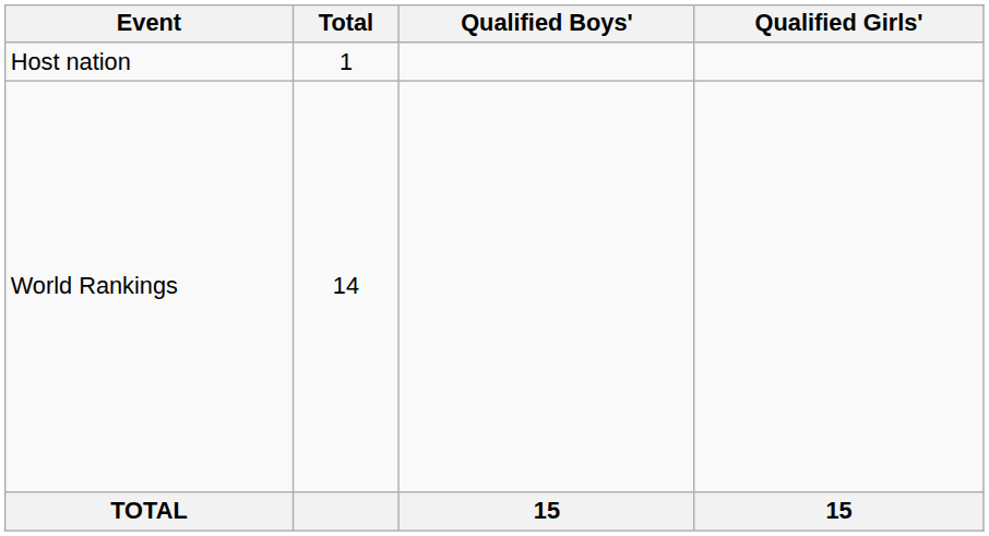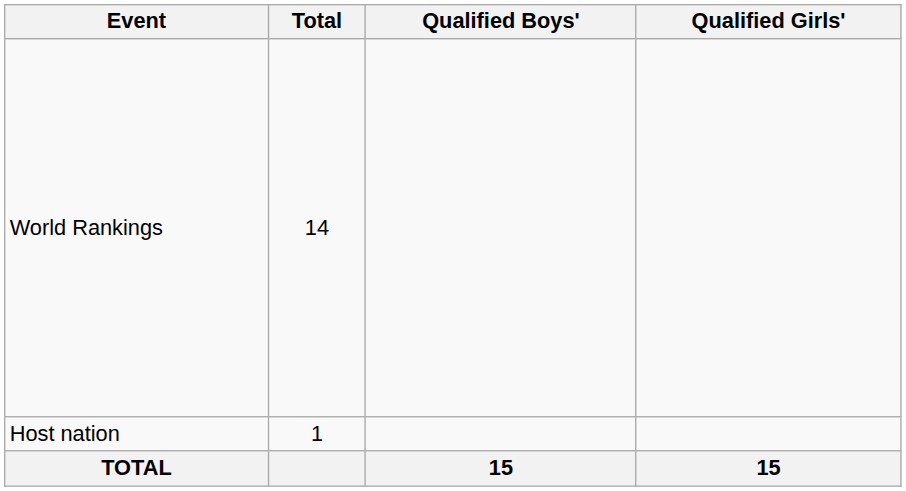 <table class="wikitable" width=660>
 <tr>
 <th>Event</th>
 <th>Total</th>
 <th>Qualified Boys'</th>
 <th>Qualified Girls'</th>
 </tr>
 <tr>
+<td>World Rankings</td>
+<td align="center">14</td>
+<td><br><br><br><br><br><br><br><br><br><br><br><br><br></td>
+<td><br><br><br><br><br><br><br><br><br><br><br><br><br><br><br><s></s></td>
+</tr>
+<tr>
 <td>Host nation</td>
 <td align="center">1</td>
 <td></td>
 <td><s></s></td>
-</tr>
-<tr>
-<td>World Rankings</td>
-<td align="center">14</td>
-<td><br><br><br><br><br><br><br><br><br><br><br><br><br></td>
-<td><br><br><br><br><br><br><br><br><br><br><br><br><br><br><br><s></s></td>
 </tr>
 <tr>
 <th>TOTAL</th>
 <th></th>
 <th>15</th>
 <th>15</th>
 </tr>
 </table>
